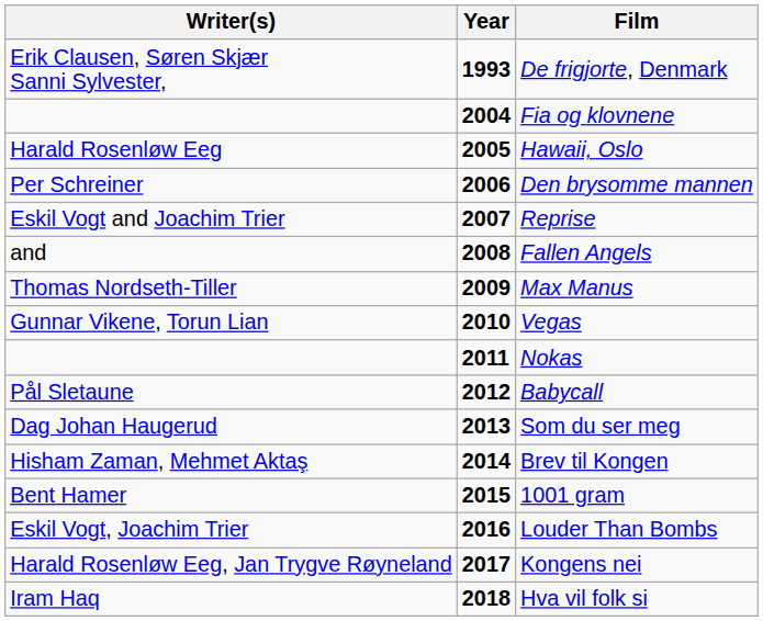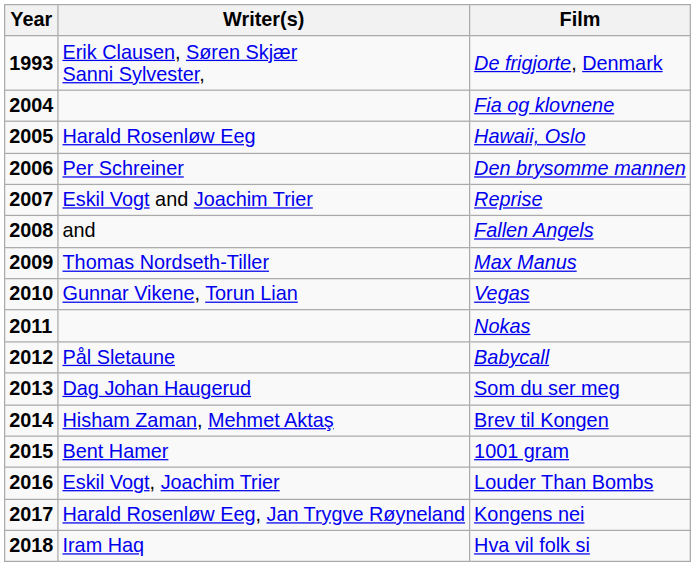 <table class="wikitable">
 <tr style="background:#EFEFEF">
+<th>Year</th>
 <th>Writer(s)</th>
-<th>Year</th>
 <th>Film</th>
 </tr>
 <tr>
+<td><strong>1993</strong></td>
 <td><a href='#'>Erik Clausen</a>, <a href='#'>Søren Skjær</a><br><a href='#'>Sanni Sylvester</a>, </td>
-<td><strong>1993</strong></td>
 <td><em><a href='#'>De frigjorte</a></em>, <a href='#'>Denmark</a></td>
 </tr>
 <tr>
+<td><strong>2004</strong></td>
 <td></td>
-<td><strong>2004</strong></td>
 <td><em><a href='#'>Fia og klovnene</a></em></td>
 </tr>
 <tr>
+<td><strong>2005</strong></td>
 <td><a href='#'>Harald Rosenløw Eeg</a></td>
-<td><strong>2005</strong></td>
 <td><em><a href='#'>Hawaii, Oslo</a></em></td>
 </tr>
 <tr>
+<td><strong>2006</strong></td>
 <td><a href='#'>Per Schreiner</a></td>
-<td><strong>2006</strong></td>
 <td><em><a href='#'>Den brysomme mannen</a></em></td>
 </tr>
 <tr>
+<td><strong>2007</strong></td>
 <td><a href='#'>Eskil Vogt</a> and <a href='#'>Joachim Trier</a></td>
-<td><strong>2007</strong></td>
 <td><em><a href='#'>Reprise</a></em></td>
 </tr>
 <tr>
+<td><strong>2008</strong></td>
 <td> and </td>
-<td><strong>2008</strong></td>
 <td><em><a href='#'>Fallen Angels</a></em></td>
 </tr>
 <tr>
+<td><strong>2009</strong></td>
 <td><a href='#'>Thomas Nordseth-Tiller</a></td>
-<td><strong>2009</strong></td>
 <td><em><a href='#'>Max Manus</a></em></td>
 </tr>
 <tr>
+<td><strong>2010</strong></td>
 <td><a href='#'>Gunnar Vikene</a>, <a href='#'>Torun Lian</a></td>
-<td><strong>2010</strong></td>
 <td><em><a href='#'>Vegas</a></em></td>
 </tr>
 <tr>
+<td><strong>2011</strong></td>
 <td></td>
-<td><strong>2011</strong></td>
 <td><em><a href='#'>Nokas</a></em></td>
 </tr>
 <tr>
+<td><strong>2012</strong></td>
 <td><a href='#'>Pål Sletaune</a></td>
-<td><strong>2012</strong></td>
 <td><em><a href='#'>Babycall</a></em></td>
 </tr>
 <tr>
+<td><strong>2013</strong></td>
 <td><a href='#'>Dag Johan Haugerud</a></td>
-<td><strong>2013</strong></td>
 <td><a href='#'>Som du ser meg</a></td>
 </tr>
 <tr>
+<td><strong>2014</strong></td>
 <td><a href='#'>Hisham Zaman</a>, <a href='#'>Mehmet Aktaş</a></td>
-<td><strong>2014</strong></td>
 <td><a href='#'>Brev til Kongen</a></td>
 </tr>
 <tr>
+<td><strong>2015</strong></td>
 <td><a href='#'>Bent Hamer</a></td>
-<td><strong>2015</strong></td>
 <td><a href='#'>1001 gram</a></td>
 </tr>
 <tr>
+<td><strong>2016</strong></td>
 <td><a href='#'>Eskil Vogt</a>, <a href='#'>Joachim Trier</a></td>
-<td><strong>2016</strong></td>
 <td><a href='#'>Louder Than Bombs</a></td>
 </tr>
 <tr>
+<td><strong>2017</strong></td>
 <td><a href='#'>Harald Rosenløw Eeg</a>, <a href='#'>Jan Trygve Røyneland</a></td>
-<td><strong>2017</strong></td>
 <td><a href='#'>Kongens nei</a></td>
 </tr>
 <tr>
+<td><strong>2018</strong></td>
 <td><a href='#'>Iram Haq</a></td>
-<td><strong>2018</strong></td>
 <td><a href='#'>Hva vil folk si</a></td>
 </tr>
 </table>
